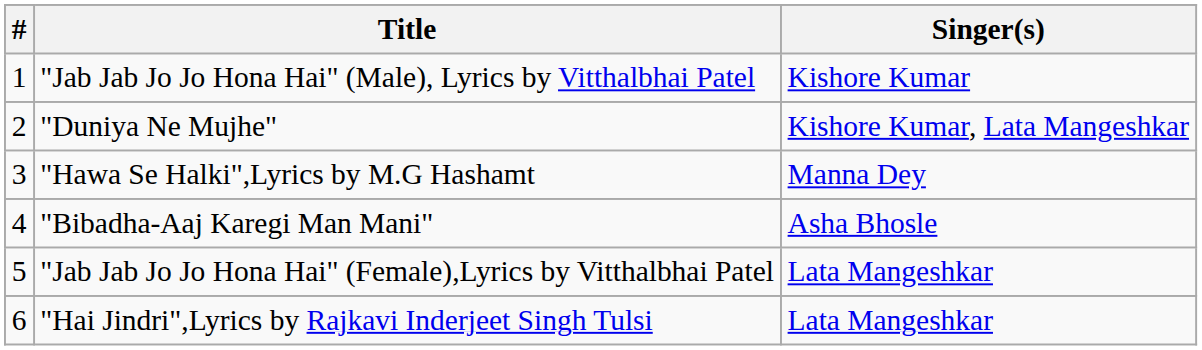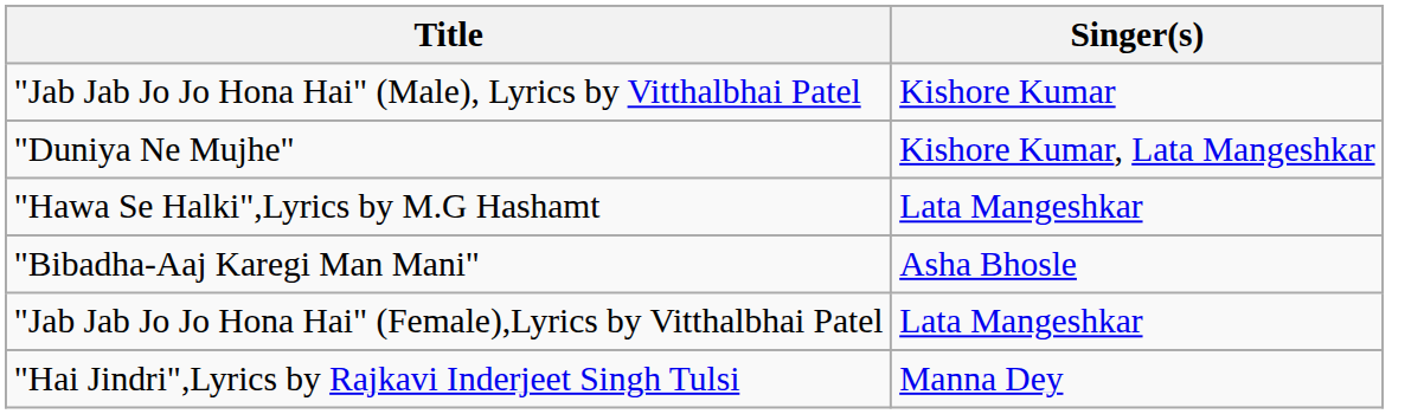 <table class="wikitable" style="font-size:95%;">
 <tr>
-<th>#</th>
 <th>Title</th>
 <th>Singer(s)</th>
 </tr>
 <tr>
-<td>1</td>
 <td>"Jab Jab Jo Jo Hona Hai" (Male), Lyrics by <a href='#'>Vitthalbhai Patel</a></td>
 <td><a href='#'>Kishore Kumar</a></td>
 </tr>
 <tr>
-<td>2</td>
 <td>"Duniya Ne Mujhe"</td>
 <td><a href='#'>Kishore Kumar</a>, <a href='#'>Lata Mangeshkar</a></td>
 </tr>
 <tr>
-<td>3</td>
 <td>"Hawa Se Halki",Lyrics by M.G Hashamt</td>
-<td><a href='#'>Manna Dey</a></td>
+<td><a href='#'>Lata Mangeshkar</a></td>
 </tr>
 <tr>
-<td>4</td>
 <td>"Bibadha-Aaj Karegi Man Mani"</td>
 <td><a href='#'>Asha Bhosle</a></td>
 </tr>
 <tr>
-<td>5</td>
 <td>"Jab Jab Jo Jo Hona Hai" (Female),Lyrics by Vitthalbhai Patel</td>
 <td><a href='#'>Lata Mangeshkar</a></td>
 </tr>
 <tr>
-<td>6</td>
 <td>"Hai Jindri",Lyrics by <a href='#'>Rajkavi Inderjeet Singh Tulsi</a></td>
-<td><a href='#'>Lata Mangeshkar</a></td>
+<td><a href='#'>Manna Dey</a></td>
 </tr>
 </table>
